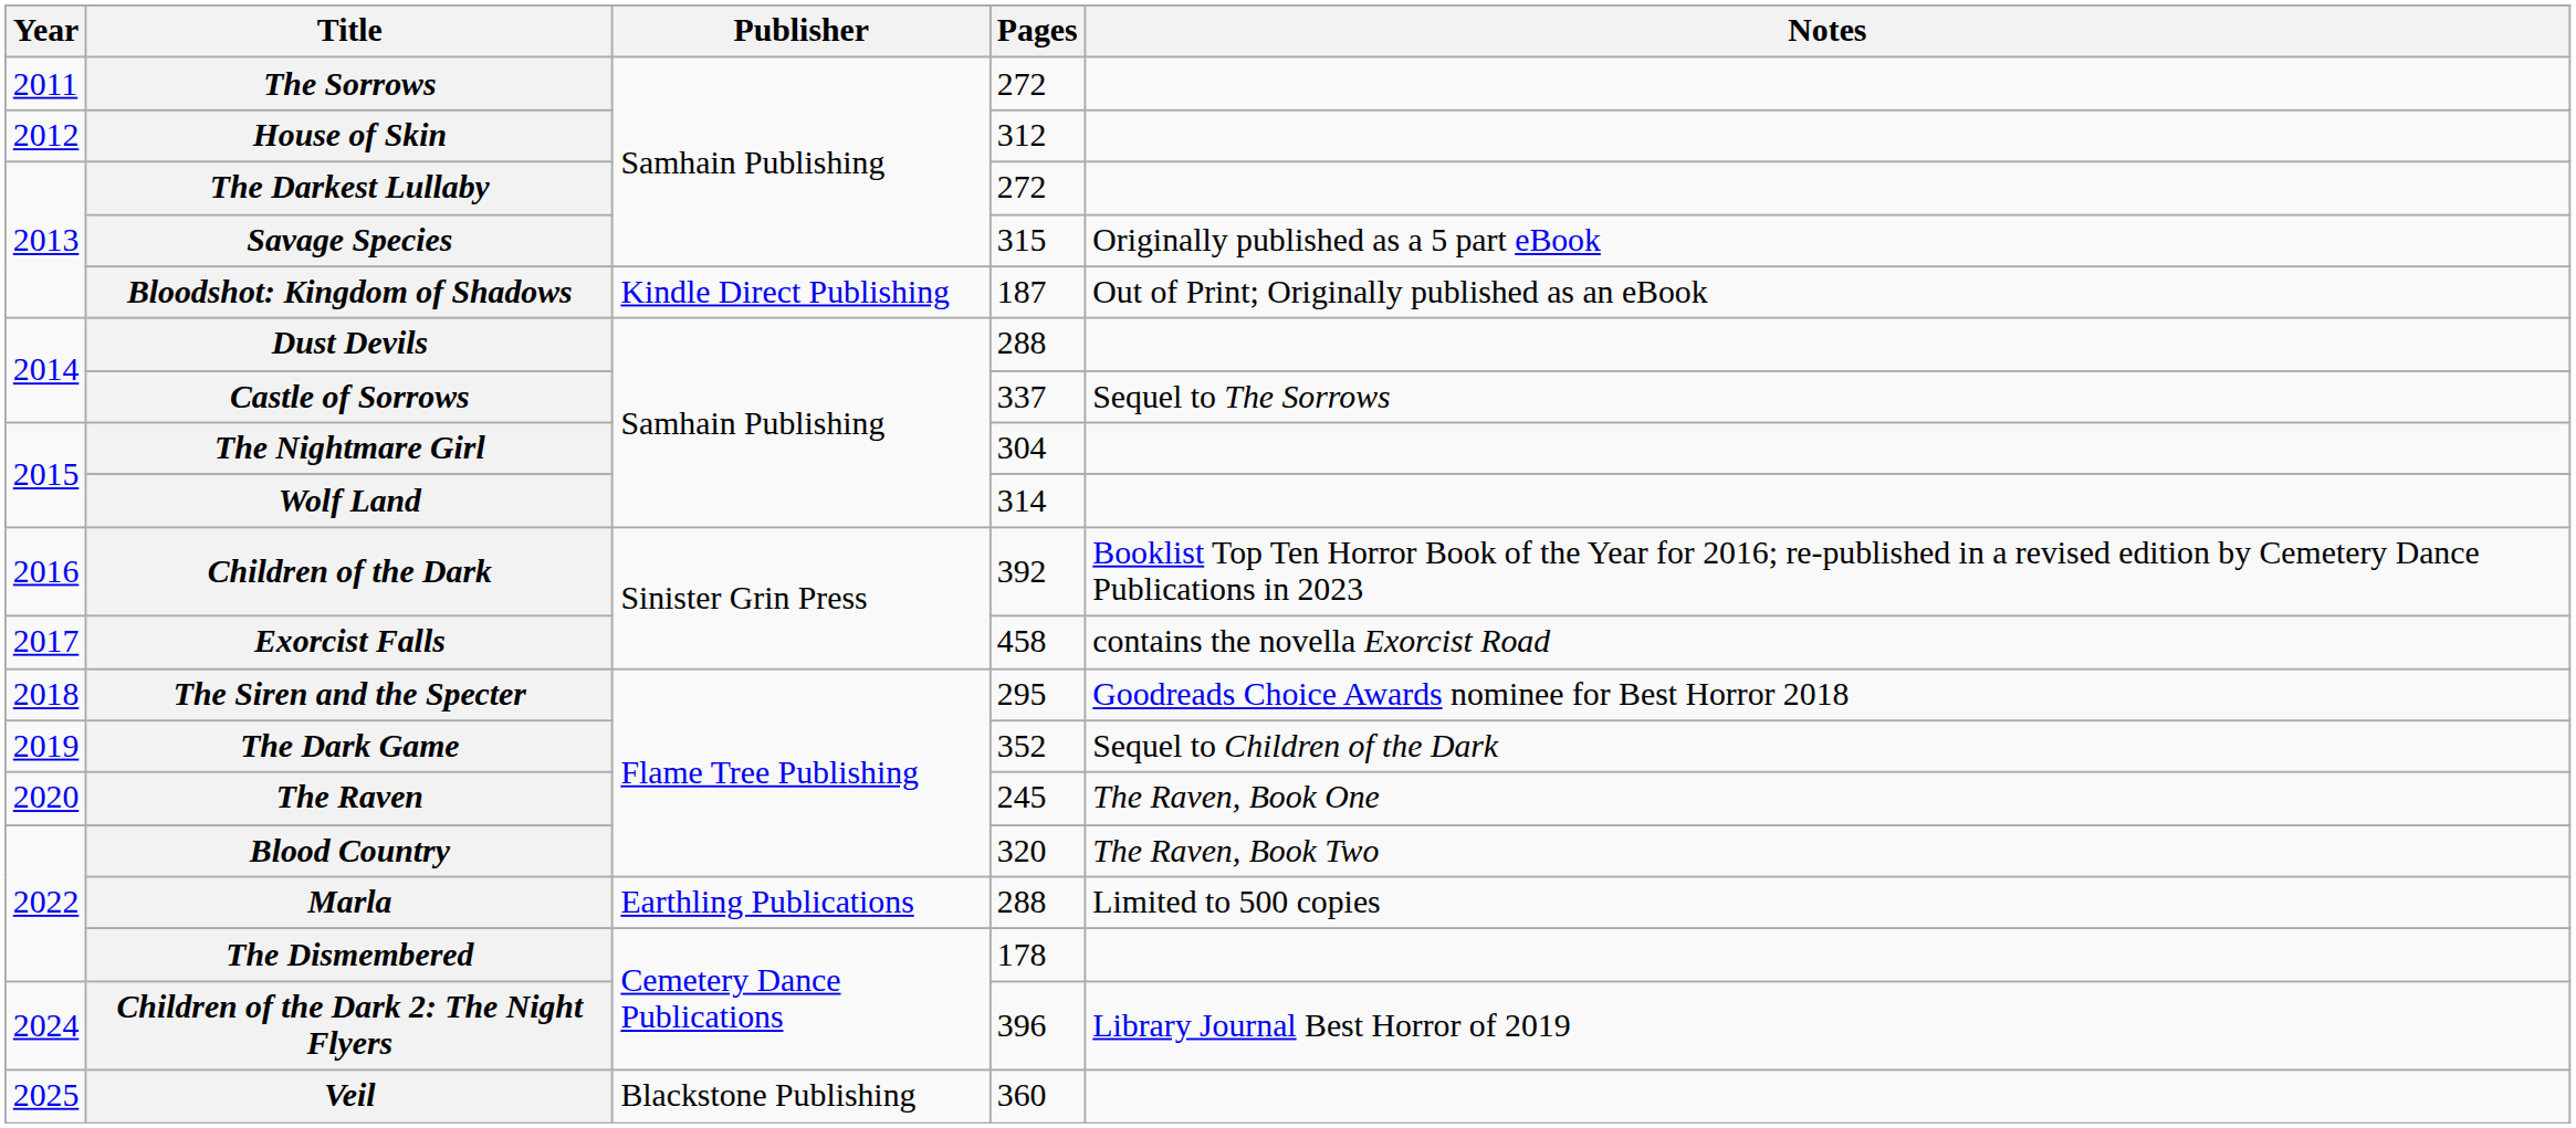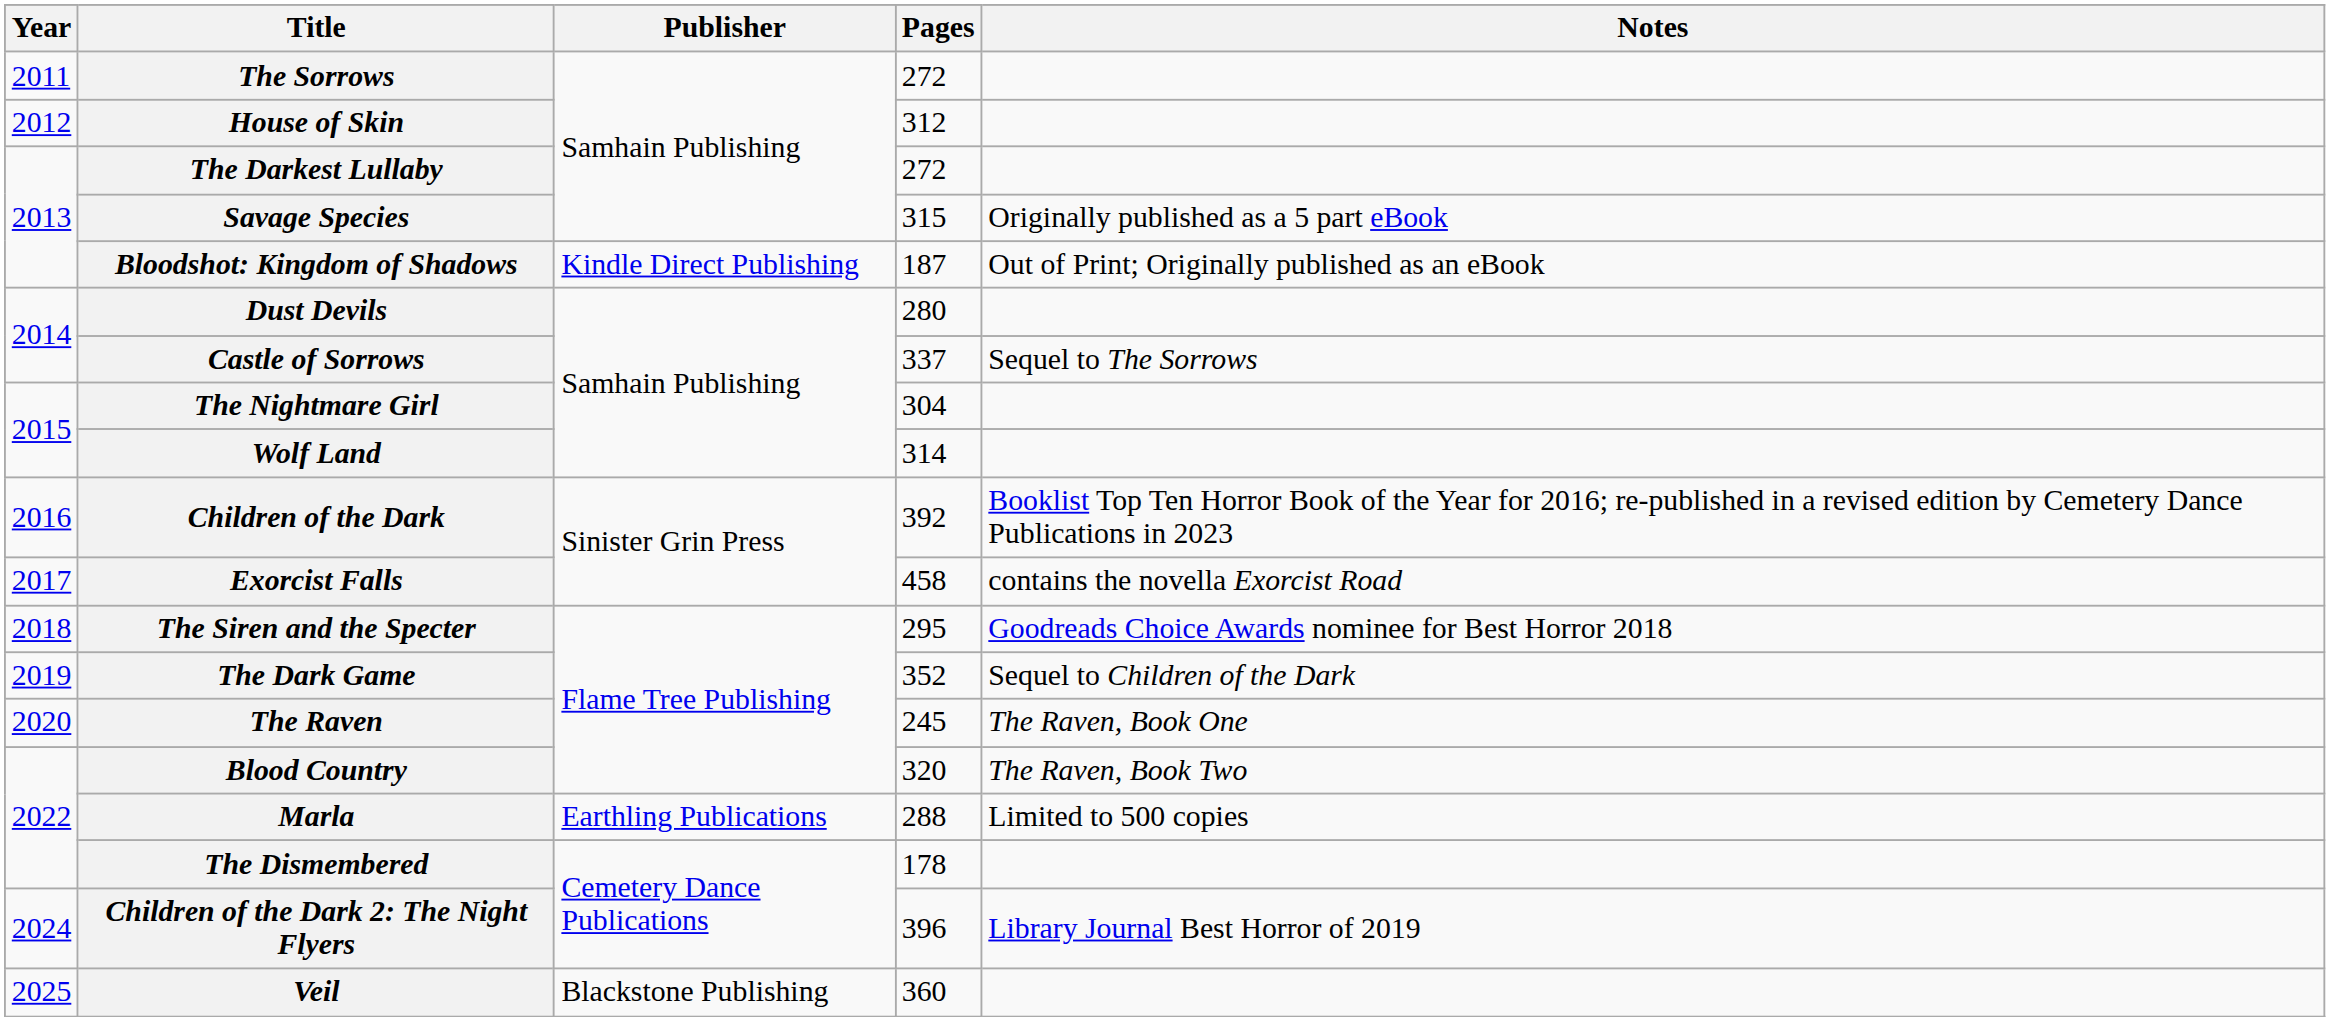 <table class="wikitable sortable plainrowheaders">
 <tr>
 <th scope="col">Year</th>
 <th scope="col">Title</th>
 <th scope="col">Publisher</th>
 <th scope="col">Pages</th>
 <th scope="col">Notes</th>
 </tr>
 <tr>
 <td><a href='#'>2011</a></td>
 <th scope="row"><em>The Sorrows</em></th>
 <td rowspan="4">Samhain Publishing</td>
 <td>272</td>
 <td></td>
 </tr>
 <tr>
 <td><a href='#'>2012</a></td>
 <th scope="row"><em>House of Skin</em></th>
 <td>312</td>
 <td></td>
 </tr>
 <tr>
 <td rowspan="3"><a href='#'>2013</a></td>
 <th scope="row"><em>The Darkest Lullaby</em></th>
 <td>272</td>
 <td></td>
 </tr>
 <tr>
 <th scope="row"><em>Savage Species</em></th>
 <td>315</td>
 <td>Originally published as a 5 part <a href='#'>eBook</a></td>
 </tr>
 <tr>
 <th scope="row"><em>Bloodshot: Kingdom of Shadows</em></th>
 <td><a href='#'>Kindle Direct Publishing</a></td>
 <td>187</td>
 <td>Out of Print; Originally published as an eBook</td>
 </tr>
 <tr>
 <td rowspan="2"><a href='#'>2014</a></td>
 <th scope="row"><em>Dust Devils</em></th>
 <td rowspan="4">Samhain Publishing</td>
-<td>288</td>
+<td>280</td>
 <td></td>
 </tr>
 <tr>
 <th scope="row"><em>Castle of Sorrows</em></th>
 <td>337</td>
 <td>Sequel to <em>The Sorrows</em></td>
 </tr>
 <tr>
 <td rowspan="2"><a href='#'>2015</a></td>
 <th scope="row"><em>The Nightmare Girl</em></th>
 <td>304</td>
 <td></td>
 </tr>
 <tr>
 <th scope="row"><em>Wolf Land</em></th>
 <td>314</td>
 <td></td>
 </tr>
 <tr>
 <td><a href='#'>2016</a></td>
 <th scope="row"><em>Children of the Dark</em></th>
 <td rowspan="2">Sinister Grin Press</td>
 <td>392</td>
 <td><a href='#'>Booklist</a> Top Ten Horror Book of the Year for 2016; re-published in a revised edition by Cemetery Dance Publications in 2023</td>
 </tr>
 <tr>
 <td><a href='#'>2017</a></td>
 <th scope="row"><em>Exorcist Falls</em></th>
 <td>458</td>
 <td>contains the novella <em>Exorcist Road</em></td>
 </tr>
 <tr>
 <td><a href='#'>2018</a></td>
 <th scope="row"><em>The Siren and the Specter</em></th>
 <td rowspan="4"><a href='#'>Flame Tree Publishing</a></td>
 <td>295</td>
 <td><a href='#'>Goodreads Choice Awards</a> nominee for Best Horror 2018</td>
 </tr>
 <tr>
 <td><a href='#'>2019</a></td>
 <th scope="row"><em>The Dark Game</em></th>
 <td>352</td>
 <td>Sequel to <em>Children of the Dark</em></td>
 </tr>
 <tr>
 <td><a href='#'>2020</a></td>
 <th scope="row"><em>The Raven</em></th>
 <td>245</td>
 <td><em>The Raven, Book One</em></td>
 </tr>
 <tr>
 <td rowspan="3"><a href='#'>2022</a></td>
 <th scope="row"><em>Blood Country</em></th>
 <td>320</td>
 <td><em>The Raven, Book Two</em></td>
 </tr>
 <tr>
 <th scope="row"><em>Marla</em></th>
 <td><a href='#'>Earthling Publications</a></td>
 <td>288</td>
 <td>Limited to 500 copies</td>
 </tr>
 <tr>
 <th scope="row"><em>The Dismembered</em></th>
 <td rowspan="2"><a href='#'>Cemetery Dance Publications</a></td>
 <td>178</td>
 <td></td>
 </tr>
 <tr>
 <td><a href='#'>2024</a></td>
 <th scope="row"><em>Children of the Dark 2: The Night Flyers</em></th>
 <td>396</td>
 <td><a href='#'>Library Journal</a> Best Horror of 2019</td>
 </tr>
 <tr>
 <td><a href='#'>2025</a></td>
 <th scope="row"><em>Veil</em></th>
 <td>Blackstone Publishing</td>
 <td>360</td>
 <td></td>
 </tr>
 <tr>
 </tr>
 </table>
